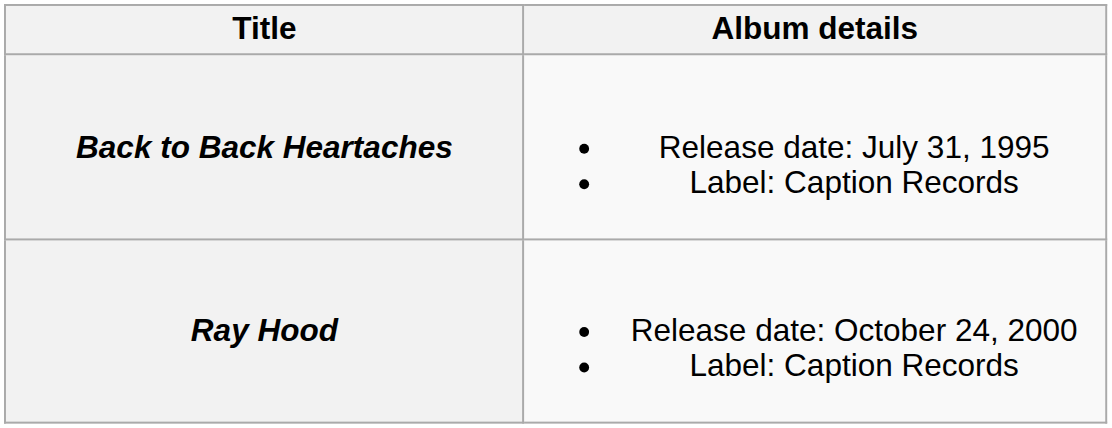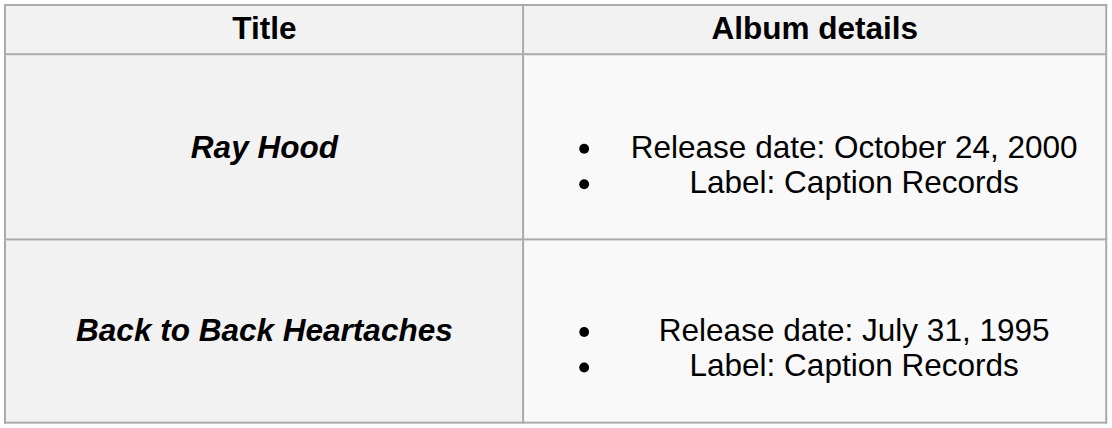 <table class="wikitable plainrowheaders" style="text-align:center;">
 <tr>
 <th style="width:16em;">Title</th>
 <th style="width:18em;">Album details</th>
 </tr>
 <tr>
+<th scope="row"><em>Ray Hood</em></th>
+<td><br><ul><li>Release date: October 24, 2000</li><li>Label: Caption Records</li></ul></td>
+</tr>
+<tr>
 <th scope="row"><em>Back to Back Heartaches</em></th>
 <td><br><ul><li>Release date: July 31, 1995</li><li>Label: Caption Records</li></ul></td>
 </tr>
-<tr>
-<th scope="row"><em>Ray Hood</em></th>
-<td><br><ul><li>Release date: October 24, 2000</li><li>Label: Caption Records</li></ul></td>
-</tr>
 </table>
